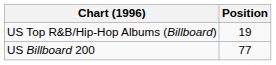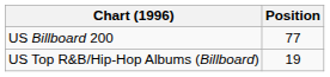 <table class="wikitable sortable">
 <tr>
 <th>Chart (1996)</th>
 <th>Position</th>
 </tr>
 <tr>
+<td>US <em>Billboard</em> 200</td>
+<td align="center">77</td>
+</tr>
+<tr>
 <td>US Top R&B/Hip-Hop Albums (<em>Billboard</em>)</td>
 <td align="center">19</td>
 </tr>
-<tr>
-<td>US <em>Billboard</em> 200</td>
-<td align="center">77</td>
-</tr>
 </table>
